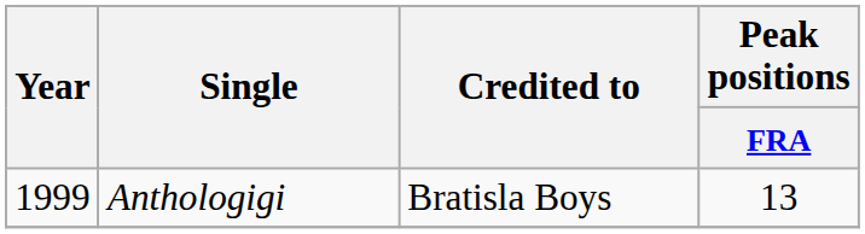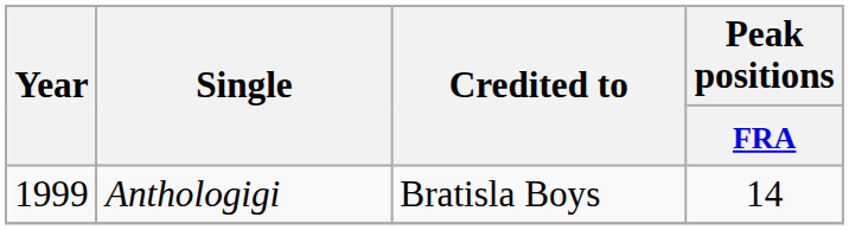 <table class="wikitable">
 <tr>
 <th align="center" rowspan="2" width="10">Year</th>
 <th align="center" rowspan="2" width="120">Single</th>
 <th align="center" rowspan="2" width="120">Credited to</th>
 <th align="center" colspan="1" width="30">Peak positions</th>
 </tr>
 <tr>
 <th width="40"><small><a href='#'>FRA</a><br></small></th>
 </tr>
 <tr>
 <td>1999</td>
 <td><em>Anthologigi</em></td>
 <td>Bratisla Boys</td>
-<td align="center">13</td>
+<td align="center">14</td>
 </tr>
 <tr>
 </tr>
 </table>
